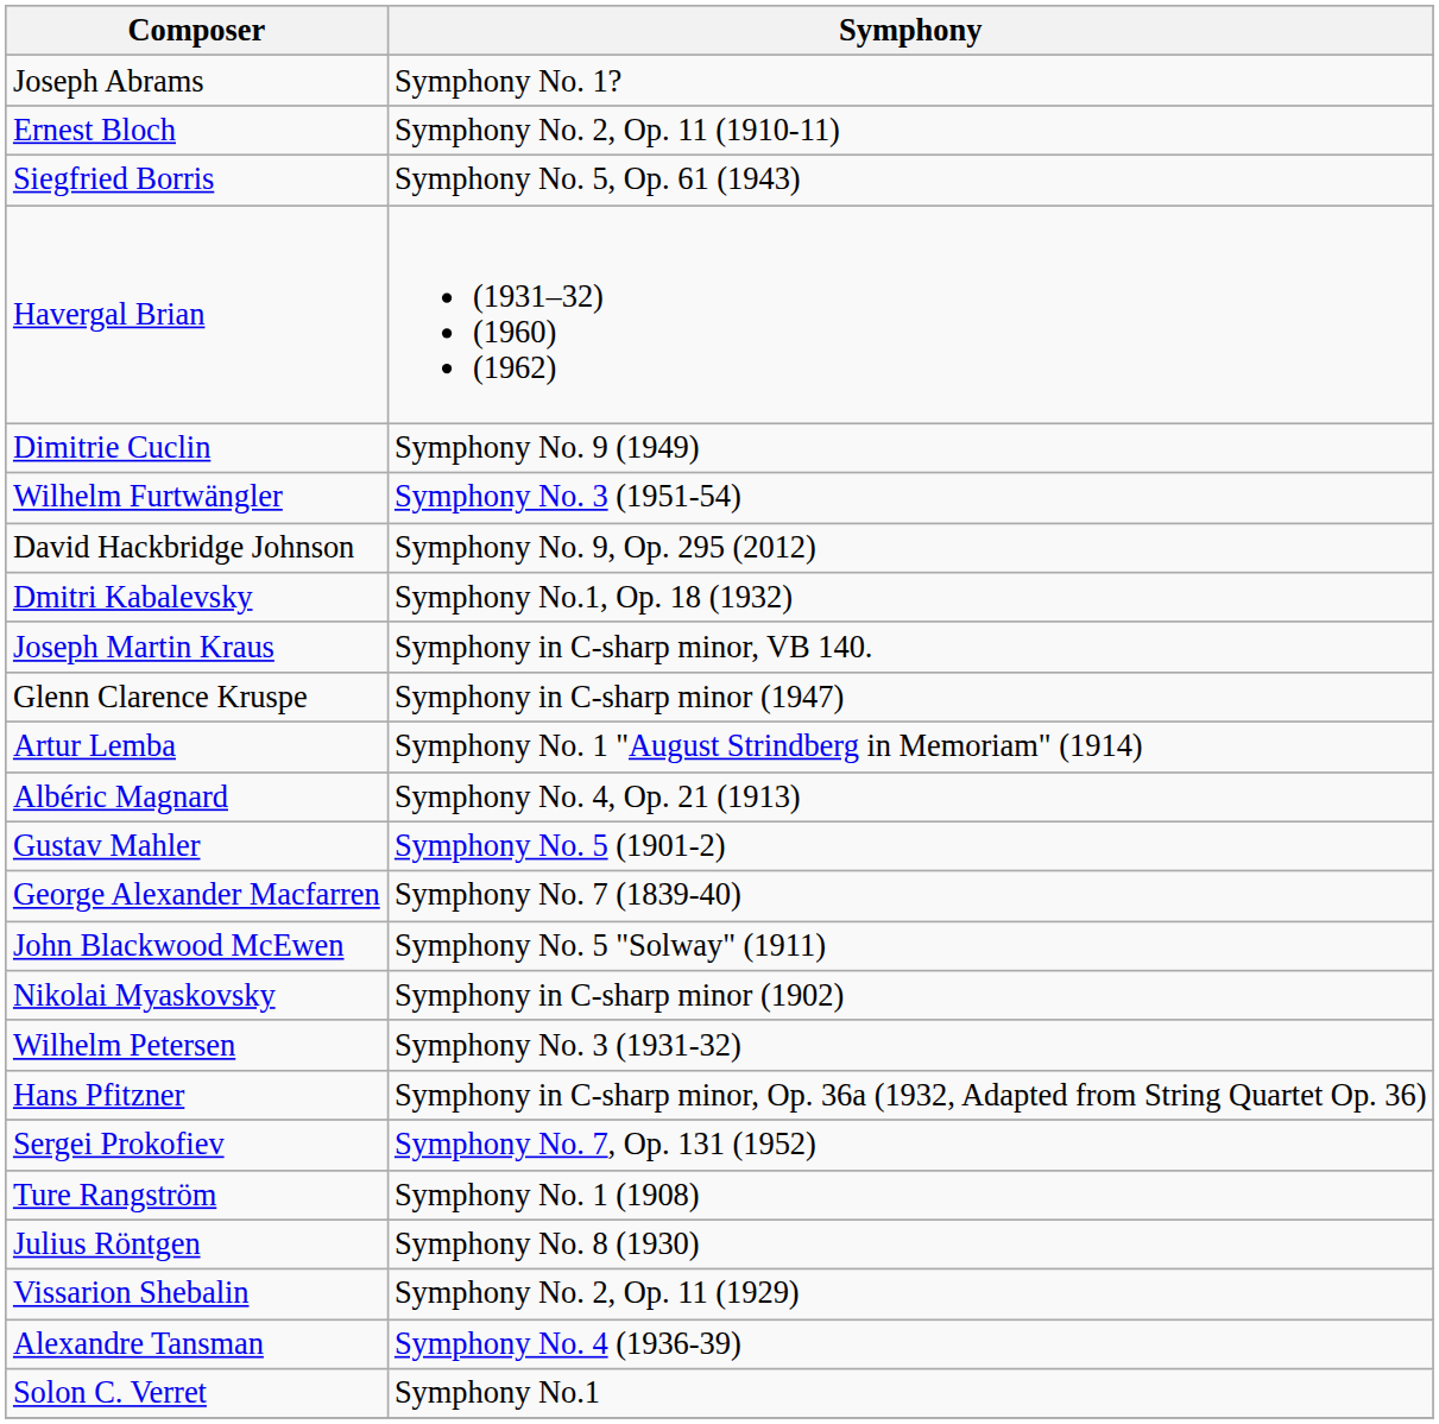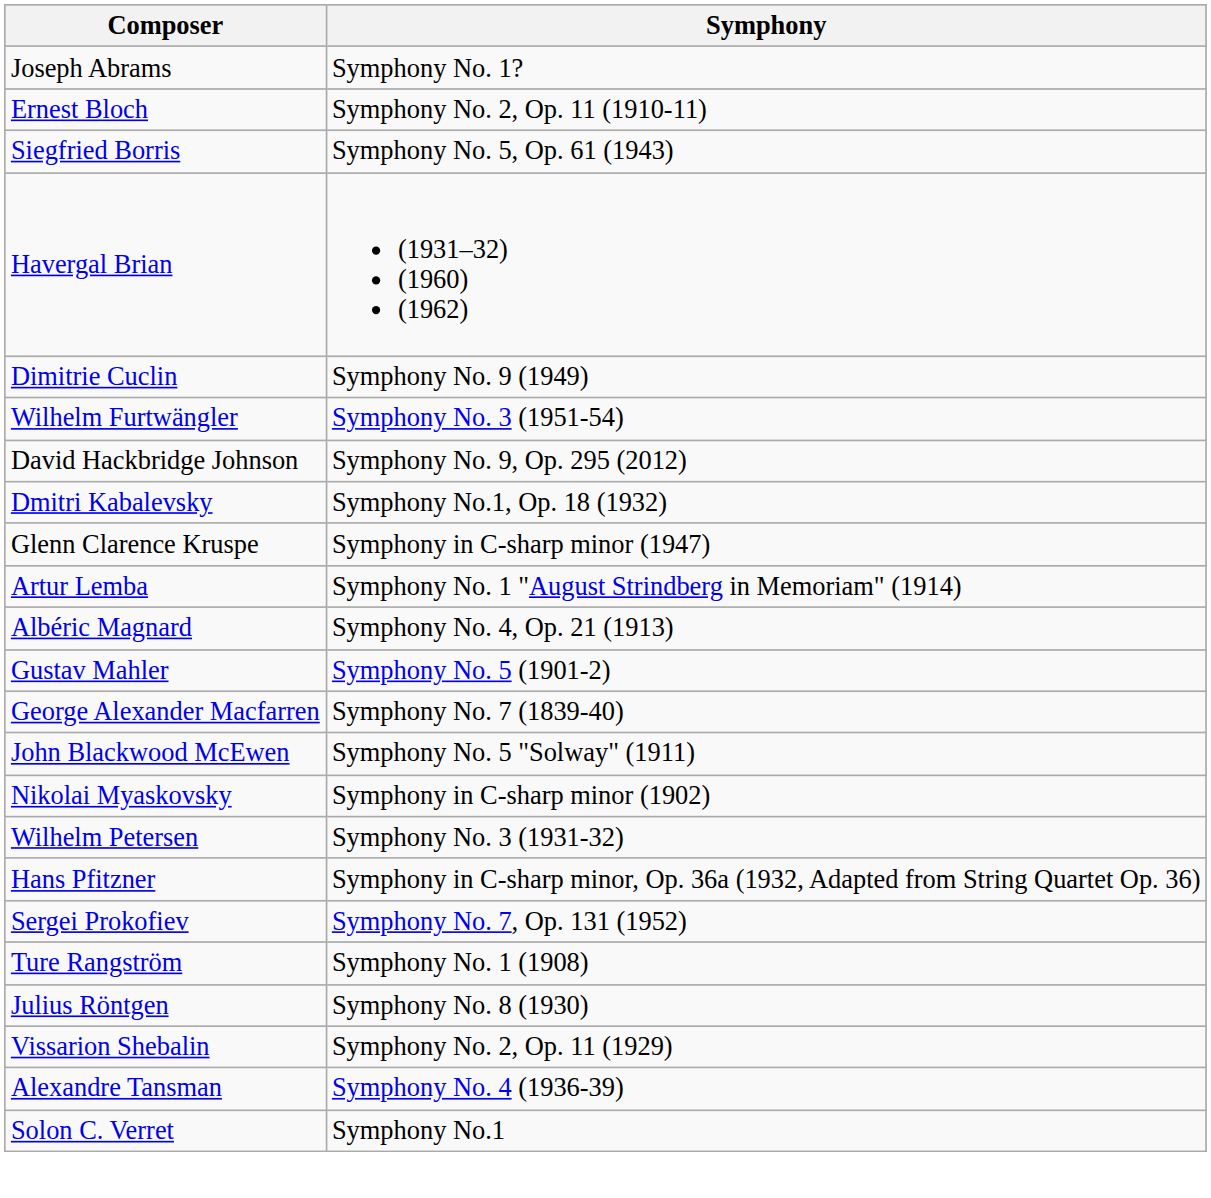 <table class="wikitable">
 <tr>
 <th>Composer</th>
 <th>Symphony</th>
 </tr>
 <tr>
 <td>Joseph Abrams</td>
 <td>Symphony No. 1?</td>
 </tr>
 <tr>
 <td><a href='#'>Ernest Bloch</a></td>
 <td>Symphony No. 2, Op. 11 (1910-11)</td>
 </tr>
 <tr>
 <td><a href='#'>Siegfried Borris</a></td>
 <td>Symphony No. 5, Op. 61 (1943)</td>
 </tr>
 <tr>
 <td><a href='#'>Havergal Brian</a></td>
 <td><br><ul><li> (1931–32)</li><li> (1960)</li><li> (1962)</li></ul></td>
 </tr>
 <tr>
 <td><a href='#'>Dimitrie Cuclin</a></td>
 <td>Symphony No. 9 (1949)</td>
 </tr>
 <tr>
 <td><a href='#'>Wilhelm Furtwängler</a></td>
 <td><a href='#'>Symphony No. 3</a> (1951-54)</td>
 </tr>
 <tr>
 <td>David Hackbridge Johnson</td>
 <td>Symphony No. 9, Op. 295 (2012)</td>
 </tr>
 <tr>
 <td><a href='#'>Dmitri Kabalevsky</a></td>
 <td>Symphony No.1, Op. 18 (1932)</td>
-</tr>
-<tr>
-<td><a href='#'>Joseph Martin Kraus</a></td>
-<td>Symphony in C-sharp minor, VB 140.</td>
 </tr>
 <tr>
 <td>Glenn Clarence Kruspe</td>
 <td>Symphony in C-sharp minor (1947)</td>
 </tr>
 <tr>
 <td><a href='#'>Artur Lemba</a></td>
 <td>Symphony No. 1 "<a href='#'>August Strindberg</a> in Memoriam" (1914)</td>
 </tr>
 <tr>
 <td><a href='#'>Albéric Magnard</a></td>
 <td>Symphony No. 4, Op. 21 (1913)</td>
 </tr>
 <tr>
 <td><a href='#'>Gustav Mahler</a></td>
 <td><a href='#'>Symphony No. 5</a> (1901-2)</td>
 </tr>
 <tr>
 <td><a href='#'>George Alexander Macfarren</a></td>
 <td>Symphony No. 7 (1839-40)</td>
 </tr>
 <tr>
 <td><a href='#'>John Blackwood McEwen</a></td>
 <td>Symphony No. 5 "Solway" (1911)</td>
 </tr>
 <tr>
 <td><a href='#'>Nikolai Myaskovsky</a></td>
 <td>Symphony in C-sharp minor (1902)</td>
 </tr>
 <tr>
 <td><a href='#'>Wilhelm Petersen</a></td>
 <td>Symphony No. 3 (1931-32)</td>
 </tr>
 <tr>
 <td><a href='#'>Hans Pfitzner</a></td>
 <td>Symphony in C-sharp minor, Op. 36a (1932, Adapted from String Quartet Op. 36)</td>
 </tr>
 <tr>
 <td><a href='#'>Sergei Prokofiev</a></td>
 <td><a href='#'>Symphony No. 7</a>, Op. 131 (1952)</td>
 </tr>
 <tr>
 <td><a href='#'>Ture Rangström</a></td>
 <td>Symphony No. 1 (1908)</td>
 </tr>
 <tr>
 <td><a href='#'>Julius Röntgen</a></td>
 <td>Symphony No. 8 (1930)</td>
 </tr>
 <tr>
 <td><a href='#'>Vissarion Shebalin</a></td>
 <td>Symphony No. 2, Op. 11 (1929)</td>
 </tr>
 <tr>
 <td><a href='#'>Alexandre Tansman</a></td>
 <td><a href='#'>Symphony No. 4</a> (1936-39)</td>
 </tr>
 <tr>
 <td><a href='#'>Solon C. Verret</a></td>
 <td>Symphony No.1</td>
 </tr>
 <tr>
 </tr>
 </table>
